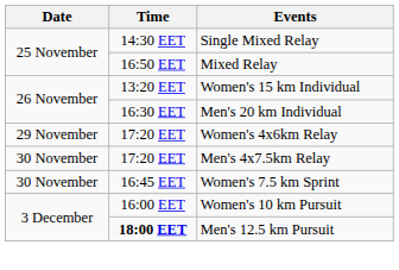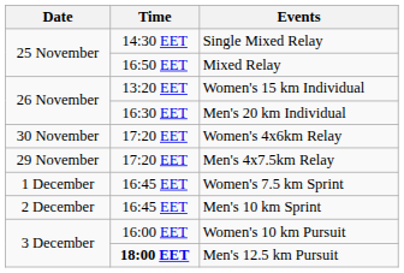 <table class="wikitable" style="text-align: center" width="420">
 <tr>
 <th>Date</th>
 <th>Time</th>
 <th>Events</th>
 </tr>
 <tr>
 <td rowspan=2>25 November</td>
 <td>14:30 <a href='#'>EET</a></td>
 <td style="text-align: left">Single Mixed Relay</td>
 </tr>
 <tr>
 <td>16:50 <a href='#'>EET</a></td>
 <td style="text-align: left">Mixed Relay</td>
 </tr>
 <tr>
 <td rowspan=2>26 November</td>
 <td>13:20 <a href='#'>EET</a></td>
 <td style="text-align: left">Women's 15 km Individual</td>
 </tr>
 <tr>
 <td>16:30 <a href='#'>EET</a></td>
 <td style="text-align: left">Men's 20 km Individual</td>
 </tr>
 <tr>
-<td>29 November</td>
+<td>30 November</td>
 <td>17:20 <a href='#'>EET</a></td>
 <td style="text-align: left">Women's 4x6km Relay</td>
 </tr>
 <tr>
-<td>30 November</td>
+<td>29 November</td>
 <td>17:20 <a href='#'>EET</a></td>
 <td style="text-align: left">Men's 4x7.5km Relay</td>
 </tr>
 <tr>
-<td>30 November</td>
+<td>1 December</td>
 <td>16:45 <a href='#'>EET</a></td>
 <td style="text-align: left">Women's 7.5 km Sprint</td>
+</tr>
+<tr>
+<td>2 December</td>
+<td>16:45 <a href='#'>EET</a></td>
+<td style="text-align: left">Men's 10 km Sprint</td>
 </tr>
 <tr>
 <td rowspan=2>3 December</td>
 <td>16:00 <a href='#'>EET</a></td>
 <td style="text-align: left">Women's 10 km Pursuit</td>
 </tr>
 <tr>
 <td><strong>18:00 <a href='#'>EET</a></strong></td>
 <td style="text-align: left">Men's 12.5 km Pursuit</td>
 </tr>
 </table>
